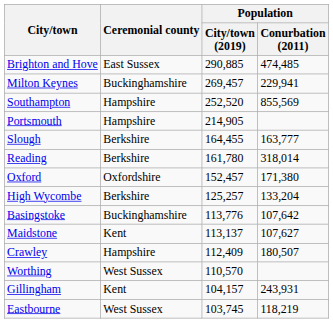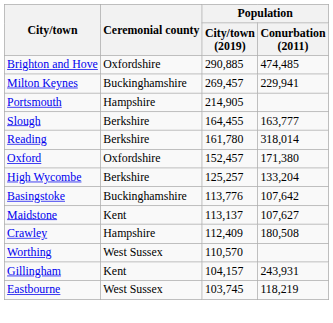 <table class="wikitable">
 <tr>
 <th rowspan=2>City/town</th>
 <th rowspan=2>Ceremonial county</th>
 <th colspan=2>Population</th>
 </tr>
 <tr>
 <th>City/town<br>(2019)</th>
 <th>Conurbation<br>(2011)</th>
 </tr>
 <tr>
 <td><a href='#'>Brighton and Hove</a></td>
-<td>East Sussex</td>
+<td>Oxfordshire</td>
 <td>290,885</td>
 <td>474,485</td>
 </tr>
 <tr>
 <td><a href='#'>Milton Keynes</a></td>
 <td>Buckinghamshire</td>
 <td>269,457</td>
 <td>229,941</td>
-</tr>
-<tr>
-<td><a href='#'>Southampton</a></td>
-<td>Hampshire</td>
-<td>252,520</td>
-<td>855,569</td>
 </tr>
 <tr>
 <td><a href='#'>Portsmouth</a></td>
 <td>Hampshire</td>
 <td>214,905</td>
 <td></td>
 </tr>
 <tr>
 <td><a href='#'>Slough</a></td>
 <td>Berkshire</td>
 <td>164,455</td>
 <td>163,777</td>
 </tr>
 <tr>
 <td><a href='#'>Reading</a></td>
 <td>Berkshire</td>
 <td>161,780</td>
 <td>318,014</td>
 </tr>
 <tr>
 <td><a href='#'>Oxford</a></td>
 <td>Oxfordshire</td>
 <td>152,457</td>
 <td>171,380</td>
 </tr>
 <tr>
 <td><a href='#'>High Wycombe</a></td>
 <td>Berkshire</td>
 <td>125,257</td>
 <td>133,204</td>
 </tr>
 <tr>
 <td><a href='#'>Basingstoke</a></td>
 <td>Buckinghamshire</td>
 <td>113,776</td>
 <td>107,642</td>
 </tr>
 <tr>
 <td><a href='#'>Maidstone</a></td>
 <td>Kent</td>
 <td>113,137</td>
 <td>107,627</td>
 </tr>
 <tr>
 <td><a href='#'>Crawley</a></td>
 <td>Hampshire</td>
 <td>112,409</td>
-<td>180,507</td>
+<td>180,508</td>
 </tr>
 <tr>
 <td><a href='#'>Worthing</a></td>
 <td>West Sussex</td>
 <td>110,570</td>
 <td></td>
 </tr>
 <tr>
 <td><a href='#'>Gillingham</a></td>
 <td>Kent</td>
 <td>104,157</td>
 <td>243,931</td>
 </tr>
 <tr>
 <td><a href='#'>Eastbourne</a></td>
 <td>West Sussex</td>
 <td>103,745</td>
 <td>118,219</td>
 </tr>
 </table>
